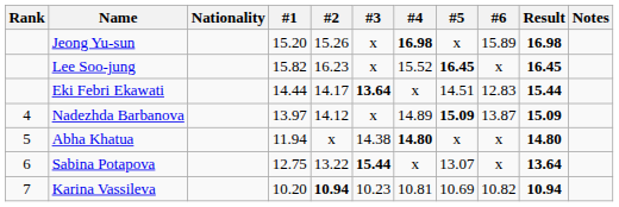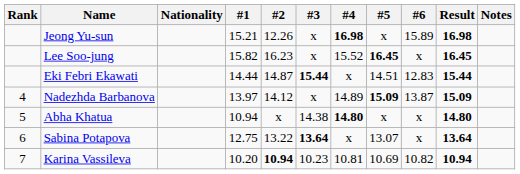 <table class="wikitable sortable" style="text-align:center">
 <tr>
 <th>Rank</th>
 <th>Name</th>
 <th>Nationality</th>
 <th>#1</th>
 <th>#2</th>
 <th>#3</th>
 <th>#4</th>
 <th>#5</th>
 <th>#6</th>
 <th>Result</th>
 <th>Notes</th>
 </tr>
 <tr>
 <td></td>
 <td align=left><a href='#'>Jeong Yu-sun</a></td>
 <td align=left></td>
-<td>15.20</td>
-<td>15.26</td>
+<td>15.21</td>
+<td>12.26</td>
 <td>x</td>
 <td><strong>16.98</strong></td>
 <td>x</td>
 <td>15.89</td>
 <td><strong>16.98</strong></td>
 <td></td>
 </tr>
 <tr>
 <td></td>
 <td align=left><a href='#'>Lee Soo-jung</a></td>
 <td align=left></td>
 <td>15.82</td>
 <td>16.23</td>
 <td>x</td>
 <td>15.52</td>
 <td><strong>16.45</strong></td>
 <td>x</td>
 <td><strong>16.45</strong></td>
 <td></td>
 </tr>
 <tr>
 <td></td>
 <td align=left><a href='#'>Eki Febri Ekawati</a></td>
 <td align=left></td>
 <td>14.44</td>
-<td>14.17</td>
-<td><strong>13.64</strong></td>
+<td>14.87</td>
+<td><strong>15.44</strong></td>
 <td>x</td>
 <td>14.51</td>
 <td>12.83</td>
 <td><strong>15.44</strong></td>
 <td></td>
 </tr>
 <tr>
 <td>4</td>
 <td align=left><a href='#'>Nadezhda Barbanova</a></td>
 <td align=left></td>
 <td>13.97</td>
 <td>14.12</td>
 <td>x</td>
 <td>14.89</td>
 <td><strong>15.09</strong></td>
 <td>13.87</td>
 <td><strong>15.09</strong></td>
 <td></td>
 </tr>
 <tr>
 <td>5</td>
 <td align=left><a href='#'>Abha Khatua</a></td>
 <td align=left></td>
-<td>11.94</td>
+<td>10.94</td>
 <td>x</td>
 <td>14.38</td>
 <td><strong>14.80</strong></td>
 <td>x</td>
 <td>x</td>
 <td><strong>14.80</strong></td>
 <td></td>
 </tr>
 <tr>
 <td>6</td>
 <td align=left><a href='#'>Sabina Potapova</a></td>
 <td align=left></td>
 <td>12.75</td>
 <td>13.22</td>
-<td><strong>15.44</strong></td>
+<td><strong>13.64</strong></td>
 <td>x</td>
 <td>13.07</td>
 <td>x</td>
 <td><strong>13.64</strong></td>
 <td></td>
 </tr>
 <tr>
 <td>7</td>
 <td align=left><a href='#'>Karina Vassileva</a></td>
 <td align=left></td>
 <td>10.20</td>
 <td><strong>10.94</strong></td>
 <td>10.23</td>
 <td>10.81</td>
 <td>10.69</td>
 <td>10.82</td>
 <td><strong>10.94</strong></td>
 <td></td>
 </tr>
 </table>
